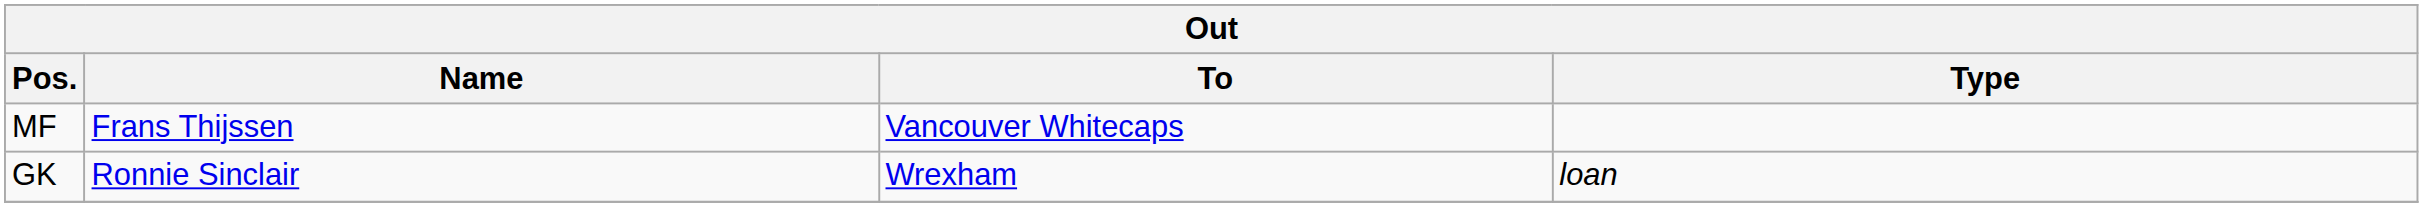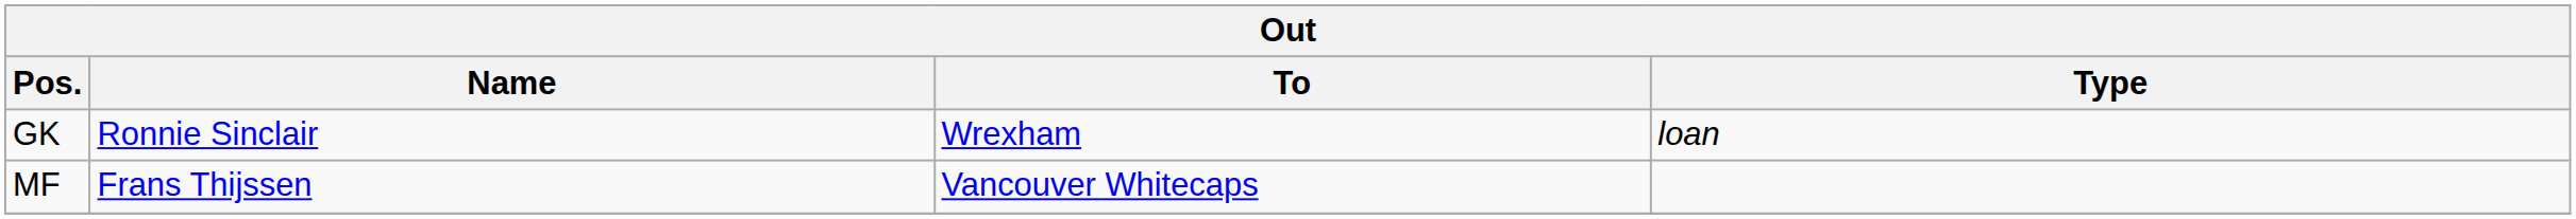 <table class="wikitable" style="font-size:100%;width:99%;">
 <tr>
 <th colspan="4">Out</th>
 </tr>
 <tr>
 <th width=3%>Pos.</th>
 <th width=33%>Name</th>
 <th width=28%>To</th>
 <th width=36%>Type</th>
 </tr>
 <tr>
+<td>GK</td>
+<td><a href='#'>Ronnie Sinclair</a></td>
+<td><a href='#'>Wrexham</a></td>
+<td><em>loan</em></td>
+</tr>
+<tr>
 <td>MF</td>
 <td><a href='#'>Frans Thijssen</a></td>
 <td><a href='#'>Vancouver Whitecaps</a></td>
 <td></td>
 </tr>
 <tr>
-<td>GK</td>
-<td><a href='#'>Ronnie Sinclair</a></td>
-<td><a href='#'>Wrexham</a></td>
-<td><em>loan</em></td>
-</tr>
-<tr>
 </tr>
 </table>
